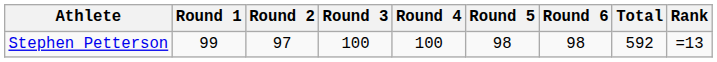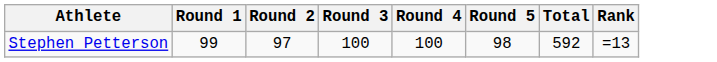 <table class="wikitable" style="font-size:90%">
 <tr>
 <th>Athlete</th>
 <th>Round 1</th>
 <th>Round 2</th>
 <th>Round 3</th>
 <th>Round 4</th>
 <th>Round 5</th>
-<th>Round 6</th>
 <th>Total</th>
 <th>Rank</th>
 </tr>
 <tr align=center>
 <td align=left><a href='#'>Stephen Petterson</a></td>
 <td>99</td>
 <td>97</td>
 <td>100</td>
 <td>100</td>
 <td>98</td>
-<td>98</td>
 <td>592</td>
 <td>=13</td>
 </tr>
 </table>
